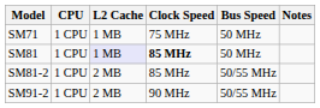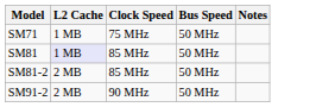 <table class="wikitable">
 <tr>
 <th>Model</th>
-<th>CPU</th>
 <th>L2 Cache</th>
 <th>Clock Speed</th>
 <th>Bus Speed</th>
 <th>Notes</th>
 </tr>
 <tr>
 <td>SM71</td>
-<td>1 CPU</td>
 <td>1 MB</td>
 <td>75 MHz</td>
 <td>50 MHz</td>
 <td></td>
 </tr>
 <tr>
 <td>SM81</td>
-<td>1 CPU</td>
 <td style="background: lavender;">1 MB</td>
-<td><strong>85 MHz</strong></td>
+<td>85 MHz</td>
 <td>50 MHz</td>
 <td></td>
 </tr>
 <tr>
 <td>SM81-2</td>
-<td>1 CPU</td>
 <td>2 MB</td>
 <td>85 MHz</td>
-<td>50/55 MHz</td>
+<td>50 MHz</td>
 <td></td>
 </tr>
 <tr>
 <td>SM91-2</td>
-<td>1 CPU</td>
 <td>2 MB</td>
 <td>90 MHz</td>
-<td>50/55 MHz</td>
+<td>50 MHz</td>
 <td></td>
 </tr>
 </table>
